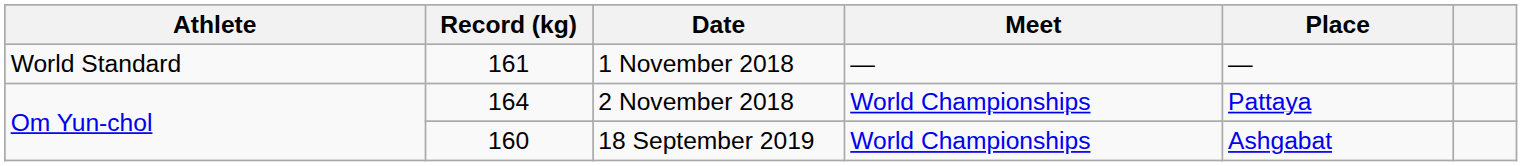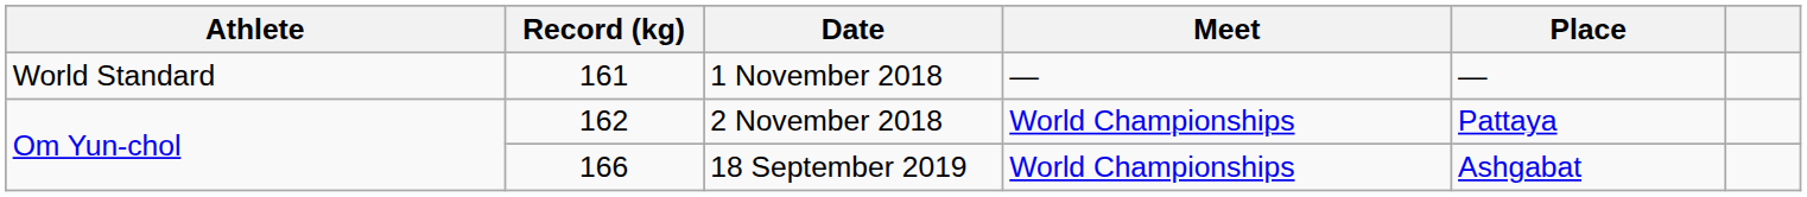 <table class="wikitable" style="font-size:90%; width: 70%;">
 <tr>
 <th width=20%>Athlete</th>
 <th width=8%>Record (kg)</th>
 <th width=12%>Date</th>
 <th width=18%>Meet</th>
 <th width=11%>Place</th>
 <th width=3%></th>
 </tr>
 <tr>
 <td>World Standard</td>
 <td align="center">161</td>
 <td>1 November 2018</td>
 <td>—</td>
 <td>—</td>
 <td></td>
 </tr>
 <tr>
 <td rowspan=2> <a href='#'>Om Yun-chol</a></td>
-<td align="center">164</td>
+<td align="center">162</td>
 <td>2 November 2018</td>
 <td><a href='#'>World Championships</a></td>
 <td><a href='#'>Pattaya</a></td>
 <td></td>
 </tr>
 <tr>
-<td align="center">160</td>
+<td align="center">166</td>
 <td>18 September 2019</td>
 <td><a href='#'>World Championships</a></td>
 <td><a href='#'>Ashgabat</a></td>
 <td></td>
 </tr>
 </table>
